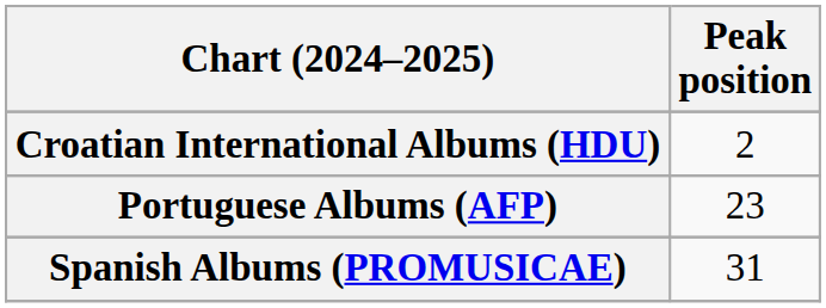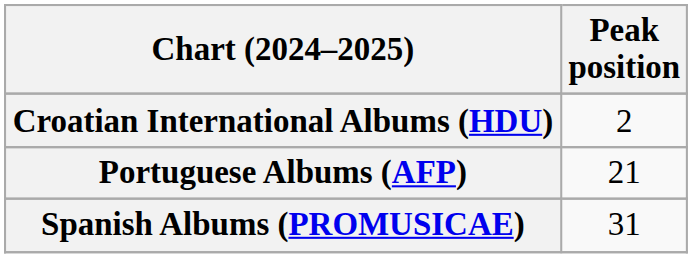 <table class="wikitable sortable plainrowheaders" style="text-align:center">
 <tr>
 <th scope="col">Chart (2024–2025)</th>
 <th scope="col">Peak<br>position</th>
 </tr>
 <tr>
 </tr>
 <tr>
 </tr>
 <tr>
 <th scope="row">Croatian International Albums (<a href='#'>HDU</a>)</th>
 <td>2</td>
 </tr>
 <tr>
 </tr>
 <tr>
 </tr>
 <tr>
 </tr>
 <tr>
 </tr>
 <tr>
 <th scope="row">Portuguese Albums (<a href='#'>AFP</a>)</th>
-<td>23</td>
+<td>21</td>
 </tr>
 <tr>
 </tr>
 <tr>
 <th scope="row">Spanish Albums (<a href='#'>PROMUSICAE</a>)</th>
 <td>31</td>
 </tr>
 <tr>
 </tr>
 <tr>
 </tr>
 <tr>
 </tr>
 </table>
